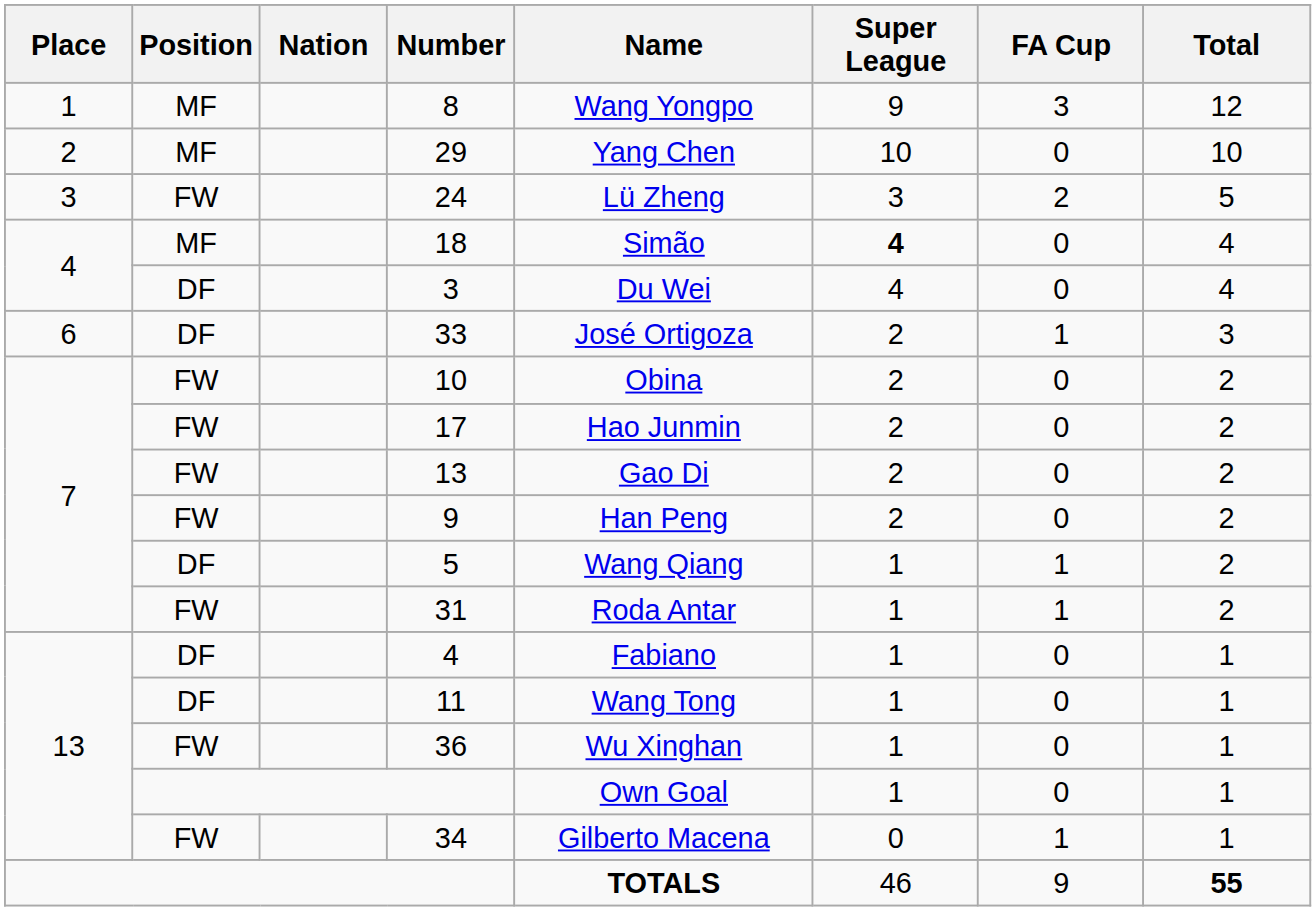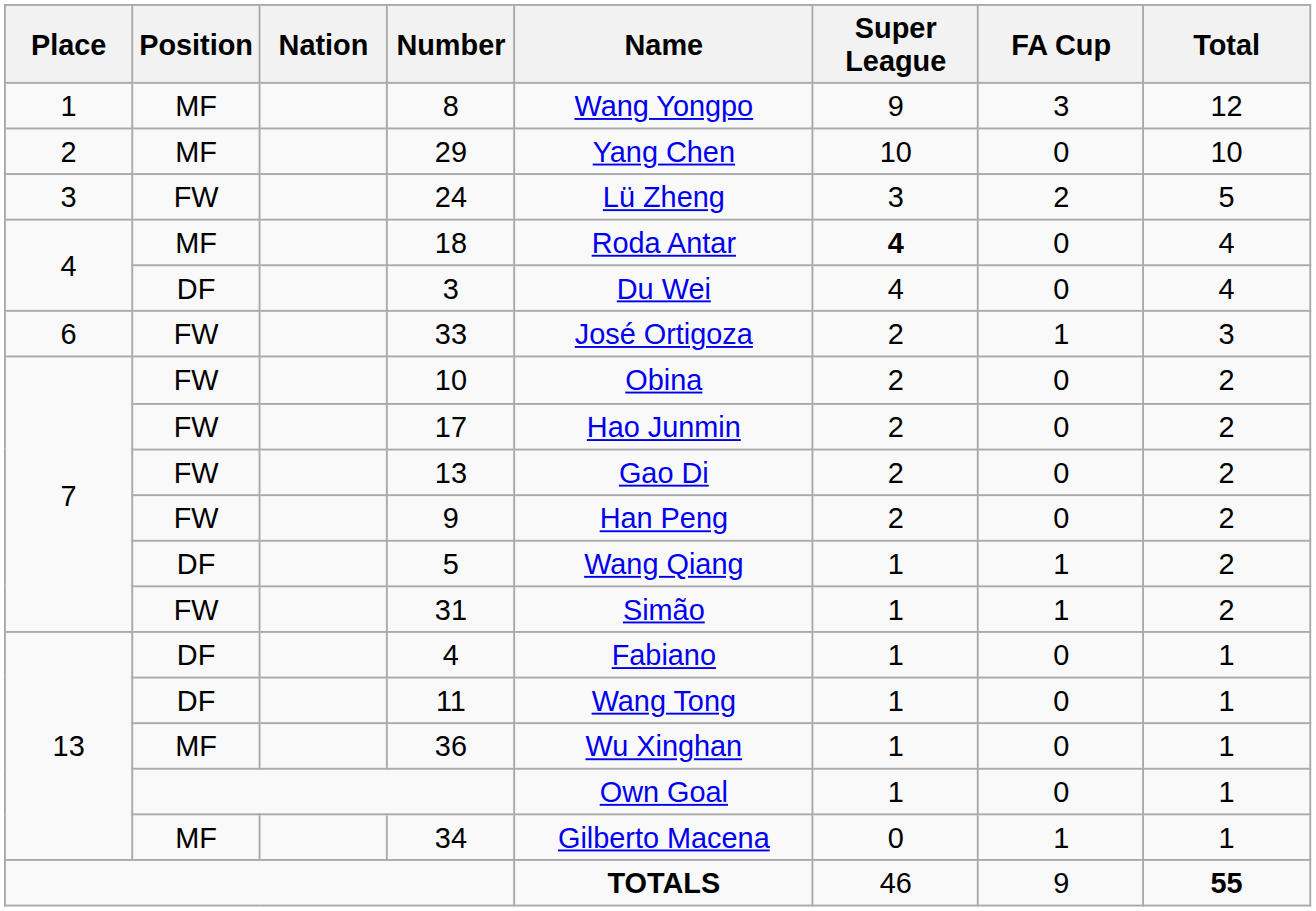 <table class="wikitable" style="font-size: 95%; text-align: center;">
 <tr>
 <th width=60>Place</th>
 <th width=60>Position</th>
 <th width=60>Nation</th>
 <th width=60>Number</th>
 <th width=150>Name</th>
 <th width=80>Super League</th>
 <th width=80>FA Cup</th>
 <th width=80><strong>Total</strong></th>
 </tr>
 <tr>
 <td>1</td>
 <td>MF</td>
 <td></td>
 <td>8</td>
 <td><a href='#'>Wang Yongpo</a></td>
 <td>9</td>
 <td>3</td>
 <td>12</td>
 </tr>
 <tr>
 <td>2</td>
 <td>MF</td>
 <td></td>
 <td>29</td>
 <td><a href='#'>Yang Chen</a></td>
 <td>10</td>
 <td>0</td>
 <td>10</td>
 </tr>
 <tr>
 <td>3</td>
 <td>FW</td>
 <td></td>
 <td>24</td>
 <td><a href='#'>Lü Zheng</a></td>
 <td>3</td>
 <td>2</td>
 <td>5</td>
 </tr>
 <tr>
 <td rowspan="2">4</td>
 <td>MF</td>
 <td></td>
 <td>18</td>
-<td><a href='#'>Simão</a></td>
+<td><a href='#'>Roda Antar</a></td>
 <td><strong>4</strong></td>
 <td>0</td>
 <td>4</td>
 </tr>
 <tr>
 <td>DF</td>
 <td></td>
 <td>3</td>
 <td><a href='#'>Du Wei</a></td>
 <td>4</td>
 <td>0</td>
 <td>4</td>
 </tr>
 <tr>
 <td>6</td>
-<td>DF</td>
+<td>FW</td>
 <td></td>
 <td>33</td>
 <td><a href='#'>José Ortigoza</a></td>
 <td>2</td>
 <td>1</td>
 <td>3</td>
 </tr>
 <tr>
 <td rowspan="6">7</td>
 <td>FW</td>
 <td></td>
 <td>10</td>
 <td><a href='#'>Obina</a></td>
 <td>2</td>
 <td>0</td>
 <td>2</td>
 </tr>
 <tr>
 <td>FW</td>
 <td></td>
 <td>17</td>
 <td><a href='#'>Hao Junmin</a></td>
 <td>2</td>
 <td>0</td>
 <td>2</td>
 </tr>
 <tr>
 <td>FW</td>
 <td></td>
 <td>13</td>
 <td><a href='#'>Gao Di</a></td>
 <td>2</td>
 <td>0</td>
 <td>2</td>
 </tr>
 <tr>
 <td>FW</td>
 <td></td>
 <td>9</td>
 <td><a href='#'>Han Peng</a></td>
 <td>2</td>
 <td>0</td>
 <td>2</td>
 </tr>
 <tr>
 <td>DF</td>
 <td></td>
 <td>5</td>
 <td><a href='#'>Wang Qiang</a></td>
 <td>1</td>
 <td>1</td>
 <td>2</td>
 </tr>
 <tr>
 <td>FW</td>
 <td></td>
 <td>31</td>
-<td><a href='#'>Roda Antar</a></td>
+<td><a href='#'>Simão</a></td>
 <td>1</td>
 <td>1</td>
 <td>2</td>
 </tr>
 <tr>
 <td rowspan="5">13</td>
 <td>DF</td>
 <td></td>
 <td>4</td>
 <td><a href='#'>Fabiano</a></td>
 <td>1</td>
 <td>0</td>
 <td>1</td>
 </tr>
 <tr>
 <td>DF</td>
 <td></td>
 <td>11</td>
 <td><a href='#'>Wang Tong</a></td>
 <td>1</td>
 <td>0</td>
 <td>1</td>
 </tr>
 <tr>
-<td>FW</td>
+<td>MF</td>
 <td></td>
 <td>36</td>
 <td><a href='#'>Wu Xinghan</a></td>
 <td>1</td>
 <td>0</td>
 <td>1</td>
 </tr>
 <tr>
 <td colspan="3"></td>
 <td><a href='#'>Own Goal</a></td>
 <td>1</td>
 <td>0</td>
 <td>1</td>
 </tr>
 <tr>
-<td>FW</td>
+<td>MF</td>
 <td></td>
 <td>34</td>
 <td><a href='#'>Gilberto Macena</a></td>
 <td>0</td>
 <td>1</td>
 <td>1</td>
 </tr>
 <tr>
 <td colspan="4"></td>
 <td><strong>TOTALS</strong></td>
 <td>46</td>
 <td>9</td>
 <td><strong>55</strong></td>
 </tr>
 </table>
